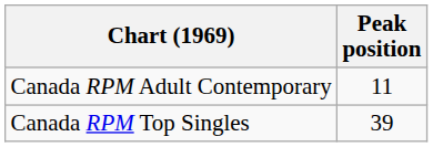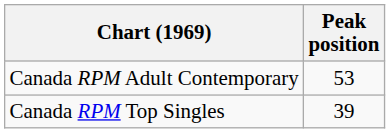 <table class="wikitable">
 <tr>
 <th>Chart (1969)</th>
 <th>Peak<br>position</th>
 </tr>
 <tr>
 <td>Canada <em>RPM</em> Adult Contemporary</td>
-<td style="text-align:center;">11</td>
+<td style="text-align:center;">53</td>
 </tr>
 <tr>
 <td>Canada <em><a href='#'>RPM</a></em> Top Singles</td>
 <td style="text-align:center;">39</td>
 </tr>
 </table>
